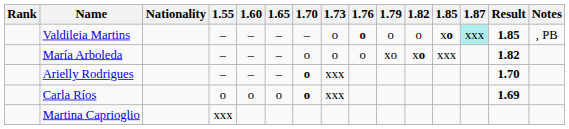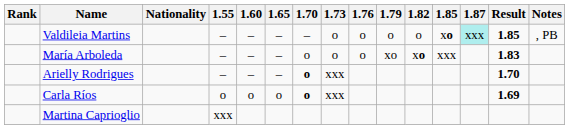 <table class="wikitable sortable" style="text-align:center">
 <tr>
 <th>Rank</th>
 <th>Name</th>
 <th>Nationality</th>
 <th>1.55</th>
 <th>1.60</th>
 <th>1.65</th>
 <th>1.70</th>
 <th>1.73</th>
 <th>1.76</th>
 <th>1.79</th>
 <th>1.82</th>
 <th>1.85</th>
 <th>1.87</th>
 <th>Result</th>
 <th>Notes</th>
 </tr>
 <tr>
 <td></td>
 <td align=left><a href='#'>Valdileia Martins</a></td>
 <td align=left></td>
 <td>–</td>
 <td>–</td>
 <td>–</td>
 <td>–</td>
 <td>o</td>
-<td><strong>o</strong></td>
+<td>o</td>
 <td>o</td>
 <td>o</td>
 <td>x<strong>o</strong></td>
 <td style="background: paleturquoise;">xxx</td>
 <td><strong>1.85</strong></td>
 <td>, PB</td>
 </tr>
 <tr>
 <td></td>
 <td align=left><a href='#'>María Arboleda</a></td>
 <td align=left></td>
 <td>–</td>
 <td>–</td>
 <td>–</td>
 <td>o</td>
 <td>o</td>
 <td>o</td>
 <td>xo</td>
 <td>x<strong>o</strong></td>
 <td>xxx</td>
 <td></td>
-<td><strong>1.82</strong></td>
+<td><strong>1.83</strong></td>
 <td></td>
 </tr>
 <tr>
 <td></td>
 <td align=left><a href='#'>Arielly Rodrigues</a></td>
 <td align=left></td>
 <td>–</td>
 <td>–</td>
 <td>–</td>
 <td><strong>o</strong></td>
 <td>xxx</td>
 <td></td>
 <td></td>
 <td></td>
 <td></td>
 <td></td>
 <td><strong>1.70</strong></td>
 <td></td>
 </tr>
 <tr>
 <td></td>
 <td align=left><a href='#'>Carla Ríos</a></td>
 <td align=left></td>
 <td>o</td>
 <td>o</td>
 <td>o</td>
 <td><strong>o</strong></td>
 <td>xxx</td>
 <td></td>
 <td></td>
 <td></td>
 <td></td>
 <td></td>
 <td><strong>1.69</strong></td>
 <td></td>
 </tr>
 <tr>
 <td></td>
 <td align=left><a href='#'>Martina Caprioglio</a></td>
 <td align=left></td>
 <td>xxx</td>
 <td></td>
 <td></td>
 <td></td>
 <td></td>
 <td></td>
 <td></td>
 <td></td>
 <td></td>
 <td></td>
 <td><strong></strong></td>
 <td></td>
 </tr>
 </table>
